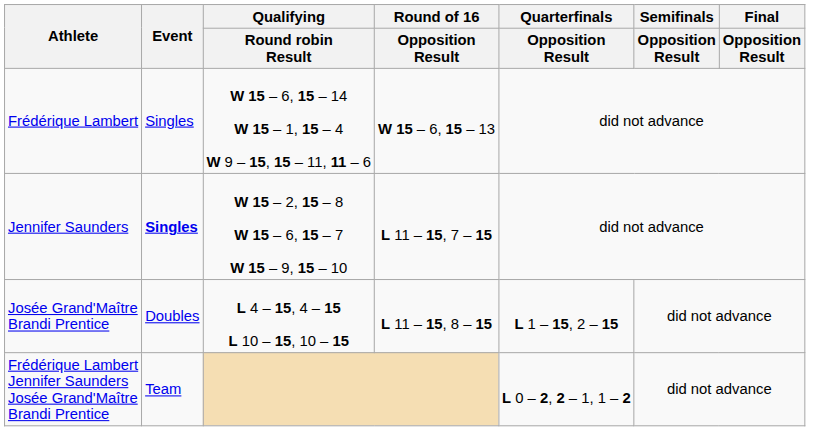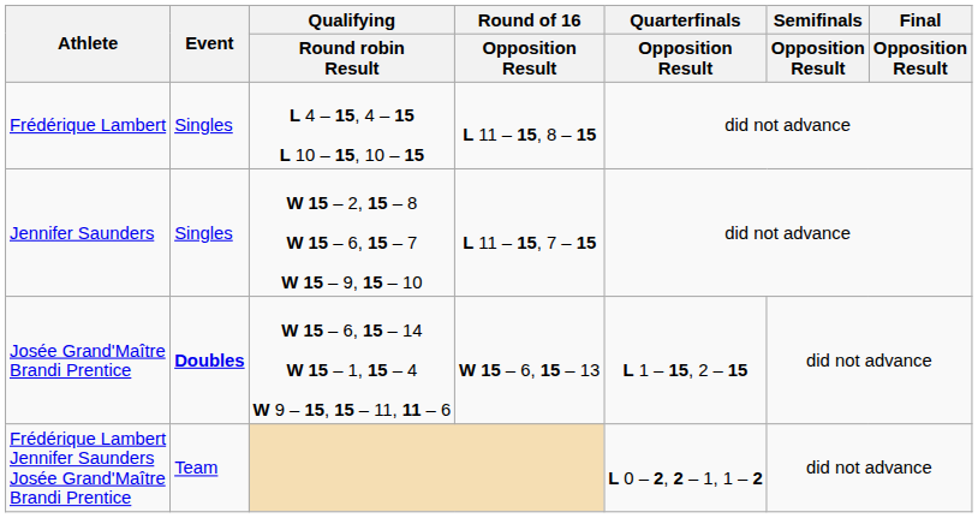 <table class="wikitable" style="font-size:90%">
 <tr>
 <th rowspan="2">Athlete</th>
 <th rowspan="2">Event</th>
 <th>Qualifying</th>
 <th>Round of 16</th>
 <th>Quarterfinals</th>
 <th>Semifinals</th>
 <th>Final</th>
 </tr>
 <tr>
 <th>Round robin<br>Result</th>
 <th>Opposition<br>Result</th>
 <th>Opposition<br>Result</th>
 <th>Opposition<br>Result</th>
 <th>Opposition<br>Result</th>
 </tr>
 <tr>
 <td><a href='#'>Frédérique Lambert</a></td>
 <td><a href='#'>Singles</a></td>
-<td align=center><br><strong>W</strong> <strong>15</strong> – 6, <strong>15</strong> – 14<br><br><strong>W</strong> <strong>15</strong> – 1, <strong>15</strong> – 4<br><br><strong>W</strong> 9 – <strong>15</strong>, <strong>15</strong> – 11, <strong>11</strong> – 6</td>
-<td align=center><br><strong>W</strong> <strong>15</strong> – 6, <strong>15</strong> – 13</td>
+<td align=center><br><strong>L</strong> 4 – <strong>15</strong>, 4 – <strong>15</strong><br><br><strong>L</strong> 10 – <strong>15</strong>, 10 – <strong>15</strong></td>
+<td align=center><br><strong>L</strong> 11 – <strong>15</strong>, 8 – <strong>15</strong></td>
 <td align="center" colspan="7">did not advance</td>
 </tr>
 <tr>
 <td><a href='#'>Jennifer Saunders</a></td>
-<td><strong><a href='#'>Singles</a></strong></td>
+<td><a href='#'>Singles</a></td>
 <td align=center><br><strong>W</strong> <strong>15</strong> – 2, <strong>15</strong> – 8<br><br><strong>W</strong> <strong>15</strong> – 6, <strong>15</strong> – 7<br><br><strong>W</strong> <strong>15</strong> – 9, <strong>15</strong> – 10</td>
 <td align=center><br><strong>L</strong> 11 – <strong>15</strong>, 7 – <strong>15</strong></td>
 <td align="center" colspan="7">did not advance</td>
 </tr>
 <tr>
 <td><a href='#'>Josée Grand'Maître</a><br><a href='#'>Brandi Prentice</a></td>
-<td><a href='#'>Doubles</a></td>
-<td align=center><br><strong>L</strong> 4 – <strong>15</strong>, 4 – <strong>15</strong><br><br><strong>L</strong> 10 – <strong>15</strong>, 10 – <strong>15</strong></td>
-<td align=center><br><strong>L</strong> 11 – <strong>15</strong>, 8 – <strong>15</strong></td>
+<td><strong><a href='#'>Doubles</a></strong></td>
+<td align=center><br><strong>W</strong> <strong>15</strong> – 6, <strong>15</strong> – 14<br><br><strong>W</strong> <strong>15</strong> – 1, <strong>15</strong> – 4<br><br><strong>W</strong> 9 – <strong>15</strong>, <strong>15</strong> – 11, <strong>11</strong> – 6</td>
+<td align=center><br><strong>W</strong> <strong>15</strong> – 6, <strong>15</strong> – 13</td>
 <td align=center><br><strong>L</strong> 1 – <strong>15</strong>, 2 – <strong>15</strong></td>
 <td align="center" colspan="7">did not advance</td>
 </tr>
 <tr>
 <td><a href='#'>Frédérique Lambert</a><br><a href='#'>Jennifer Saunders</a><br><a href='#'>Josée Grand'Maître</a><br><a href='#'>Brandi Prentice</a></td>
 <td><a href='#'>Team</a></td>
 <td colspan= 2 bgcolor="wheat"></td>
 <td align=center><br><strong>L</strong> 0 – <strong>2</strong>, <strong>2</strong> – 1, 1 – <strong>2</strong></td>
 <td align="center" colspan="7">did not advance</td>
 </tr>
 </table>
